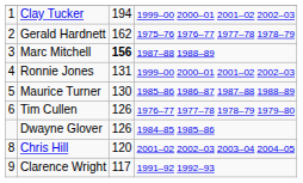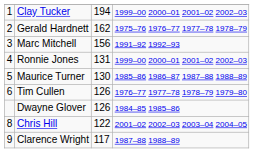 <table class="wikitable">
 <tr>
 </tr>
 <tr>
 <td>1</td>
 <td><a href='#'>Clay Tucker</a></td>
 <td>194</td>
 <td style="font-size:80%;"><a href='#'>1999–00</a> <a href='#'>2000–01</a> <a href='#'>2001–02</a> <a href='#'>2002–03</a></td>
 </tr>
 <tr>
 <td>2</td>
 <td>Gerald Hardnett</td>
 <td>162</td>
 <td style="font-size:80%;"><a href='#'>1975–76</a> <a href='#'>1976–77</a> <a href='#'>1977–78</a> <a href='#'>1978–79</a></td>
 </tr>
 <tr>
 <td>3</td>
 <td>Marc Mitchell</td>
-<td><strong>156</strong></td>
-<td style="font-size:80%;"><a href='#'>1987–88</a> <a href='#'>1988–89</a></td>
+<td>156</td>
+<td style="font-size:80%;"><a href='#'>1991–92</a> <a href='#'>1992–93</a></td>
 </tr>
 <tr>
 <td>4</td>
 <td>Ronnie Jones</td>
 <td>131</td>
 <td style="font-size:80%;"><a href='#'>1999–00</a> <a href='#'>2000–01</a> <a href='#'>2001–02</a> <a href='#'>2002–03</a></td>
 </tr>
 <tr>
 <td>5</td>
 <td>Maurice Turner</td>
 <td>130</td>
 <td style="font-size:80%;"><a href='#'>1985–86</a> <a href='#'>1986–87</a> <a href='#'>1987–88</a> <a href='#'>1988–89</a></td>
 </tr>
 <tr>
 <td>6</td>
 <td>Tim Cullen</td>
 <td>126</td>
 <td style="font-size:80%;"><a href='#'>1976–77</a> <a href='#'>1977–78</a> <a href='#'>1978–79</a> <a href='#'>1979–80</a></td>
 </tr>
 <tr>
 <td></td>
 <td>Dwayne Glover</td>
 <td>126</td>
 <td style="font-size:80%;"><a href='#'>1984–85</a> <a href='#'>1985–86</a></td>
 </tr>
 <tr>
 <td>8</td>
 <td><a href='#'>Chris Hill</a></td>
-<td>120</td>
+<td>122</td>
 <td style="font-size:80%;"><a href='#'>2001–02</a> <a href='#'>2002–03</a> <a href='#'>2003–04</a> <a href='#'>2004–05</a></td>
 </tr>
 <tr>
 <td>9</td>
 <td>Clarence Wright</td>
 <td>117</td>
-<td style="font-size:80%;"><a href='#'>1991–92</a> <a href='#'>1992–93</a></td>
+<td style="font-size:80%;"><a href='#'>1987–88</a> <a href='#'>1988–89</a></td>
 </tr>
 </table>
